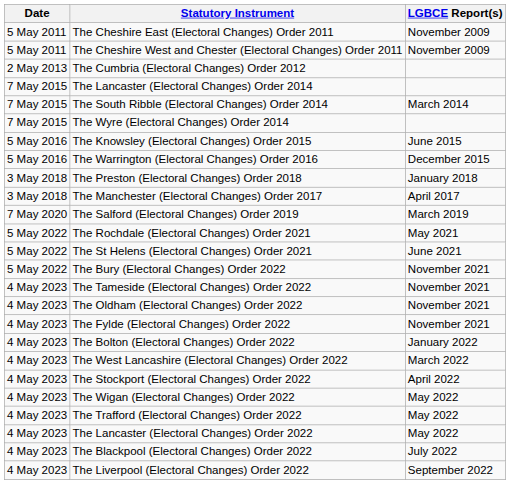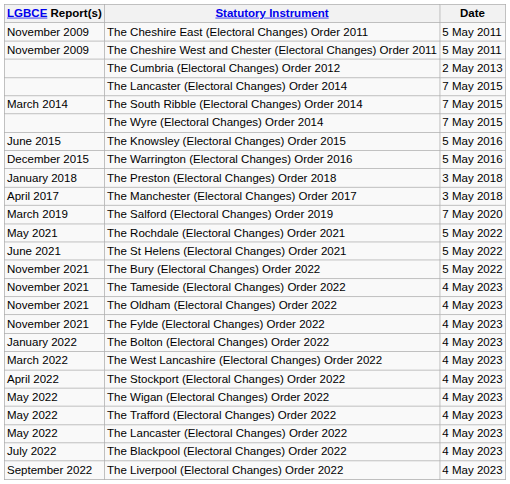 <table class="wikitable sortable">
 <tr>
+<th><a href='#'>LGBCE</a> Report(s)</th>
+<th><a href='#'>Statutory Instrument</a></th>
 <th>Date</th>
-<th><a href='#'>Statutory Instrument</a></th>
-<th><a href='#'>LGBCE</a> Report(s)</th>
 </tr>
 <tr>
+<td> November 2009</td>
+<td>The Cheshire East (Electoral Changes) Order 2011</td>
 <td>5 May 2011</td>
-<td>The Cheshire East (Electoral Changes) Order 2011</td>
-<td> November 2009</td>
 </tr>
 <tr>
+<td> November 2009</td>
+<td>The Cheshire West and Chester (Electoral Changes) Order 2011</td>
 <td>5 May 2011</td>
-<td>The Cheshire West and Chester (Electoral Changes) Order 2011</td>
-<td> November 2009</td>
 </tr>
 <tr>
+<td></td>
+<td>The Cumbria (Electoral Changes) Order 2012</td>
 <td>2 May 2013</td>
-<td>The Cumbria (Electoral Changes) Order 2012</td>
-<td></td>
 </tr>
 <tr>
+<td></td>
+<td>The Lancaster (Electoral Changes) Order 2014</td>
 <td>7 May 2015</td>
-<td>The Lancaster (Electoral Changes) Order 2014</td>
-<td></td>
 </tr>
 <tr>
+<td> March 2014</td>
+<td>The South Ribble (Electoral Changes) Order 2014</td>
 <td>7 May 2015</td>
-<td>The South Ribble (Electoral Changes) Order 2014</td>
-<td> March 2014</td>
 </tr>
 <tr>
+<td></td>
+<td>The Wyre (Electoral Changes) Order 2014</td>
 <td>7 May 2015</td>
-<td>The Wyre (Electoral Changes) Order 2014</td>
-<td></td>
 </tr>
 <tr>
+<td> June 2015</td>
+<td>The Knowsley (Electoral Changes) Order 2015</td>
 <td>5 May 2016</td>
-<td>The Knowsley (Electoral Changes) Order 2015</td>
-<td> June 2015</td>
 </tr>
 <tr>
+<td> December 2015</td>
+<td>The Warrington (Electoral Changes) Order 2016</td>
 <td>5 May 2016</td>
-<td>The Warrington (Electoral Changes) Order 2016</td>
-<td> December 2015</td>
 </tr>
 <tr>
+<td> January 2018</td>
+<td>The Preston (Electoral Changes) Order 2018</td>
 <td>3 May 2018</td>
-<td>The Preston (Electoral Changes) Order 2018</td>
-<td> January 2018</td>
 </tr>
 <tr>
+<td> April 2017</td>
+<td>The Manchester (Electoral Changes) Order 2017</td>
 <td>3 May 2018</td>
-<td>The Manchester (Electoral Changes) Order 2017</td>
-<td> April 2017</td>
 </tr>
 <tr>
+<td> March 2019</td>
+<td>The Salford (Electoral Changes) Order 2019</td>
 <td>7 May 2020</td>
-<td>The Salford (Electoral Changes) Order 2019</td>
-<td> March 2019</td>
 </tr>
 <tr>
+<td> May 2021</td>
+<td>The Rochdale (Electoral Changes) Order 2021</td>
 <td>5 May 2022</td>
-<td>The Rochdale (Electoral Changes) Order 2021</td>
-<td> May 2021</td>
 </tr>
 <tr>
+<td> June 2021</td>
+<td>The St Helens (Electoral Changes) Order 2021</td>
 <td>5 May 2022</td>
-<td>The St Helens (Electoral Changes) Order 2021</td>
-<td> June 2021</td>
 </tr>
 <tr>
+<td> November 2021</td>
+<td>The Bury (Electoral Changes) Order 2022</td>
 <td>5 May 2022</td>
-<td>The Bury (Electoral Changes) Order 2022</td>
-<td> November 2021</td>
 </tr>
 <tr>
+<td> November 2021</td>
+<td>The Tameside (Electoral Changes) Order 2022</td>
 <td>4 May 2023</td>
-<td>The Tameside (Electoral Changes) Order 2022</td>
-<td> November 2021</td>
 </tr>
 <tr>
+<td> November 2021</td>
+<td>The Oldham (Electoral Changes) Order 2022</td>
 <td>4 May 2023</td>
-<td>The Oldham (Electoral Changes) Order 2022</td>
-<td> November 2021</td>
 </tr>
 <tr>
+<td> November 2021</td>
+<td>The Fylde (Electoral Changes) Order 2022 </td>
 <td>4 May 2023</td>
-<td>The Fylde (Electoral Changes) Order 2022 </td>
-<td> November 2021</td>
 </tr>
 <tr>
+<td> January 2022</td>
+<td>The Bolton (Electoral Changes) Order 2022</td>
 <td>4 May 2023</td>
-<td>The Bolton (Electoral Changes) Order 2022</td>
-<td> January 2022</td>
 </tr>
 <tr>
+<td> March 2022</td>
+<td>The West Lancashire (Electoral Changes) Order 2022</td>
 <td>4 May 2023</td>
-<td>The West Lancashire (Electoral Changes) Order 2022</td>
-<td> March 2022</td>
 </tr>
 <tr>
+<td> April 2022</td>
+<td>The Stockport (Electoral Changes) Order 2022</td>
 <td>4 May 2023</td>
-<td>The Stockport (Electoral Changes) Order 2022</td>
-<td> April 2022</td>
 </tr>
 <tr>
+<td> May 2022</td>
+<td>The Wigan (Electoral Changes) Order 2022</td>
 <td>4 May 2023</td>
-<td>The Wigan (Electoral Changes) Order 2022</td>
-<td> May 2022</td>
 </tr>
 <tr>
+<td> May 2022</td>
+<td>The Trafford (Electoral Changes) Order 2022</td>
 <td>4 May 2023</td>
-<td>The Trafford (Electoral Changes) Order 2022</td>
-<td> May 2022</td>
 </tr>
 <tr>
+<td> May 2022</td>
+<td>The Lancaster (Electoral Changes) Order 2022</td>
 <td>4 May 2023</td>
-<td>The Lancaster (Electoral Changes) Order 2022</td>
-<td> May 2022</td>
 </tr>
 <tr>
+<td> July 2022</td>
+<td>The Blackpool (Electoral Changes) Order 2022</td>
 <td>4 May 2023</td>
-<td>The Blackpool (Electoral Changes) Order 2022</td>
-<td> July 2022</td>
 </tr>
 <tr>
+<td> September 2022</td>
+<td>The Liverpool (Electoral Changes) Order 2022 </td>
 <td>4 May 2023</td>
-<td>The Liverpool (Electoral Changes) Order 2022 </td>
-<td> September 2022</td>
 </tr>
 </table>
